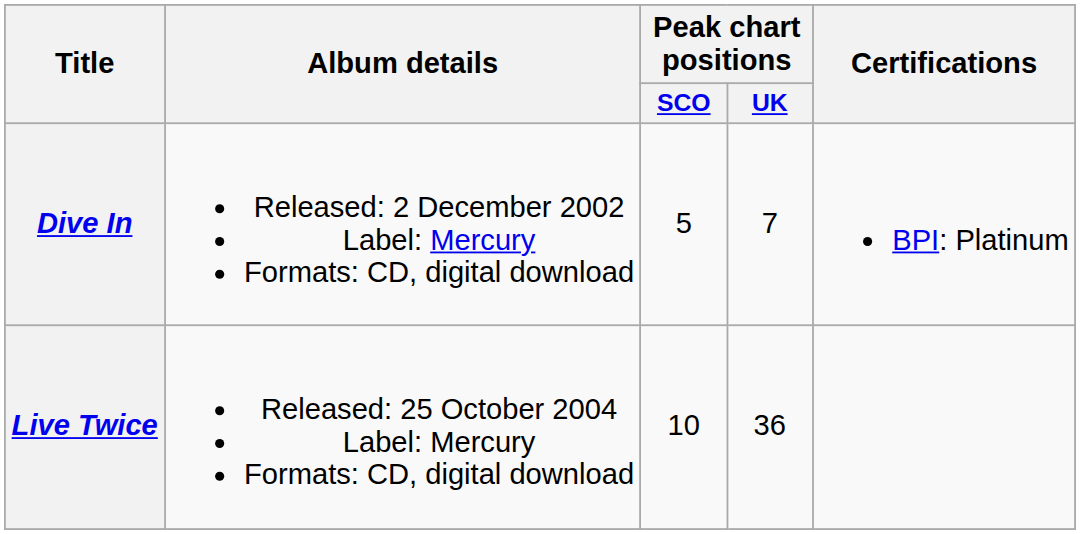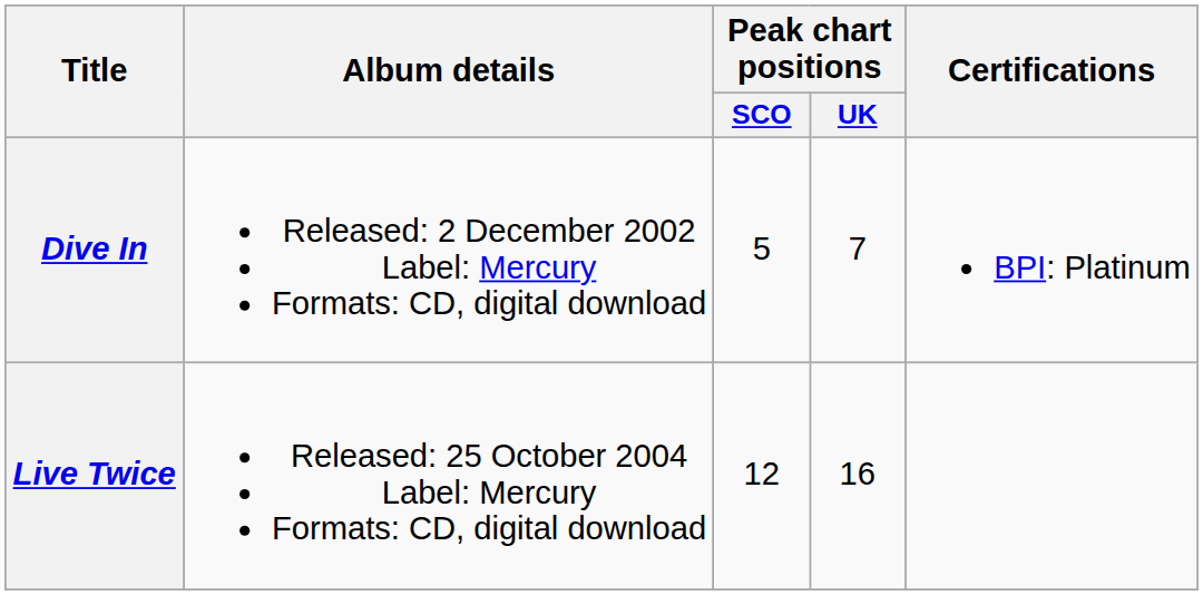 <table class="wikitable plainrowheaders" style="text-align:center;">
 <tr>
 <th scope="col" rowspan="2">Title</th>
 <th scope="col" rowspan="2">Album details</th>
 <th colspan="2">Peak chart positions</th>
 <th scope="col" rowspan="2">Certifications</th>
 </tr>
 <tr>
 <th style="width:3em;font-size:85%;"><a href='#'>SCO</a><br></th>
 <th style="width:3em;font-size:85%;"><a href='#'>UK</a><br></th>
 </tr>
 <tr>
 <th scope="row"><em><a href='#'>Dive In</a></em></th>
 <td><br><ul><li>Released: 2 December 2002</li><li>Label: <a href='#'>Mercury</a></li><li>Formats: CD, digital download</li></ul></td>
 <td>5</td>
 <td>7</td>
 <td align="left"><br><ul><li><a href='#'>BPI</a>: Platinum</li></ul></td>
 </tr>
 <tr>
 <th scope="row"><em><a href='#'>Live Twice</a></em></th>
 <td><br><ul><li>Released: 25 October 2004</li><li>Label: Mercury</li><li>Formats: CD, digital download</li></ul></td>
-<td>10</td>
-<td>36</td>
+<td>12</td>
+<td>16</td>
 <td></td>
 </tr>
 </table>
